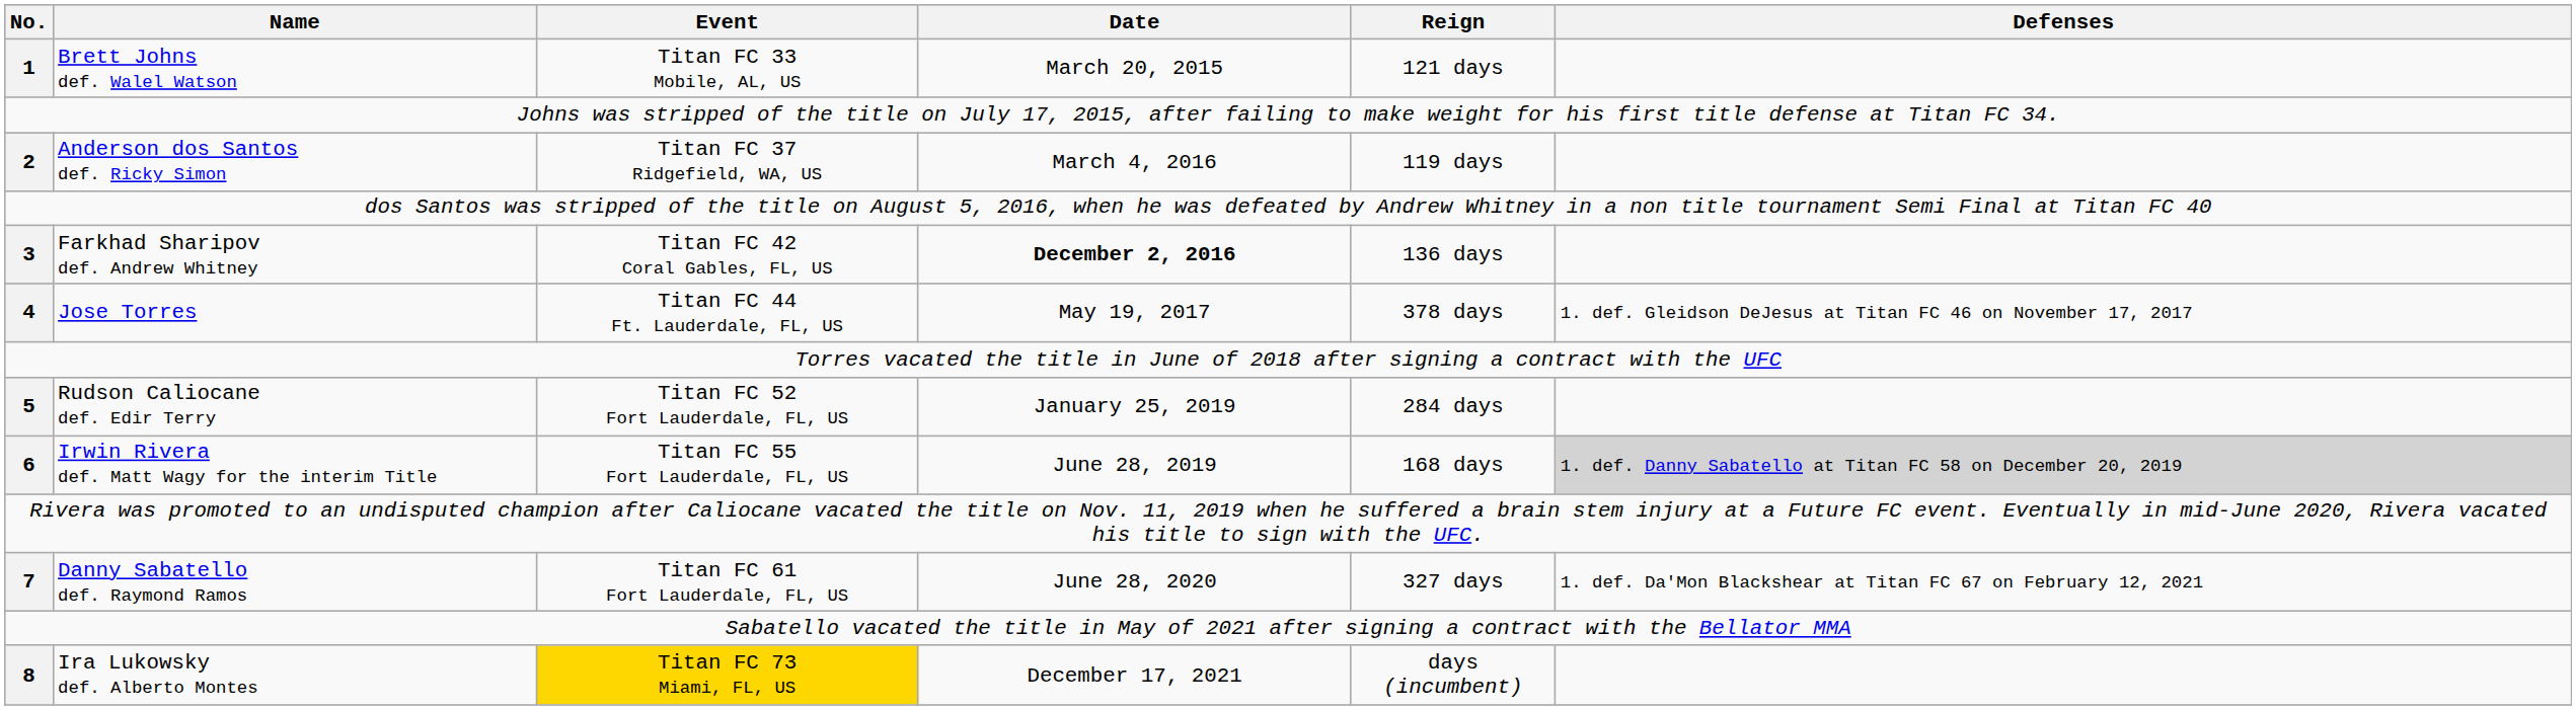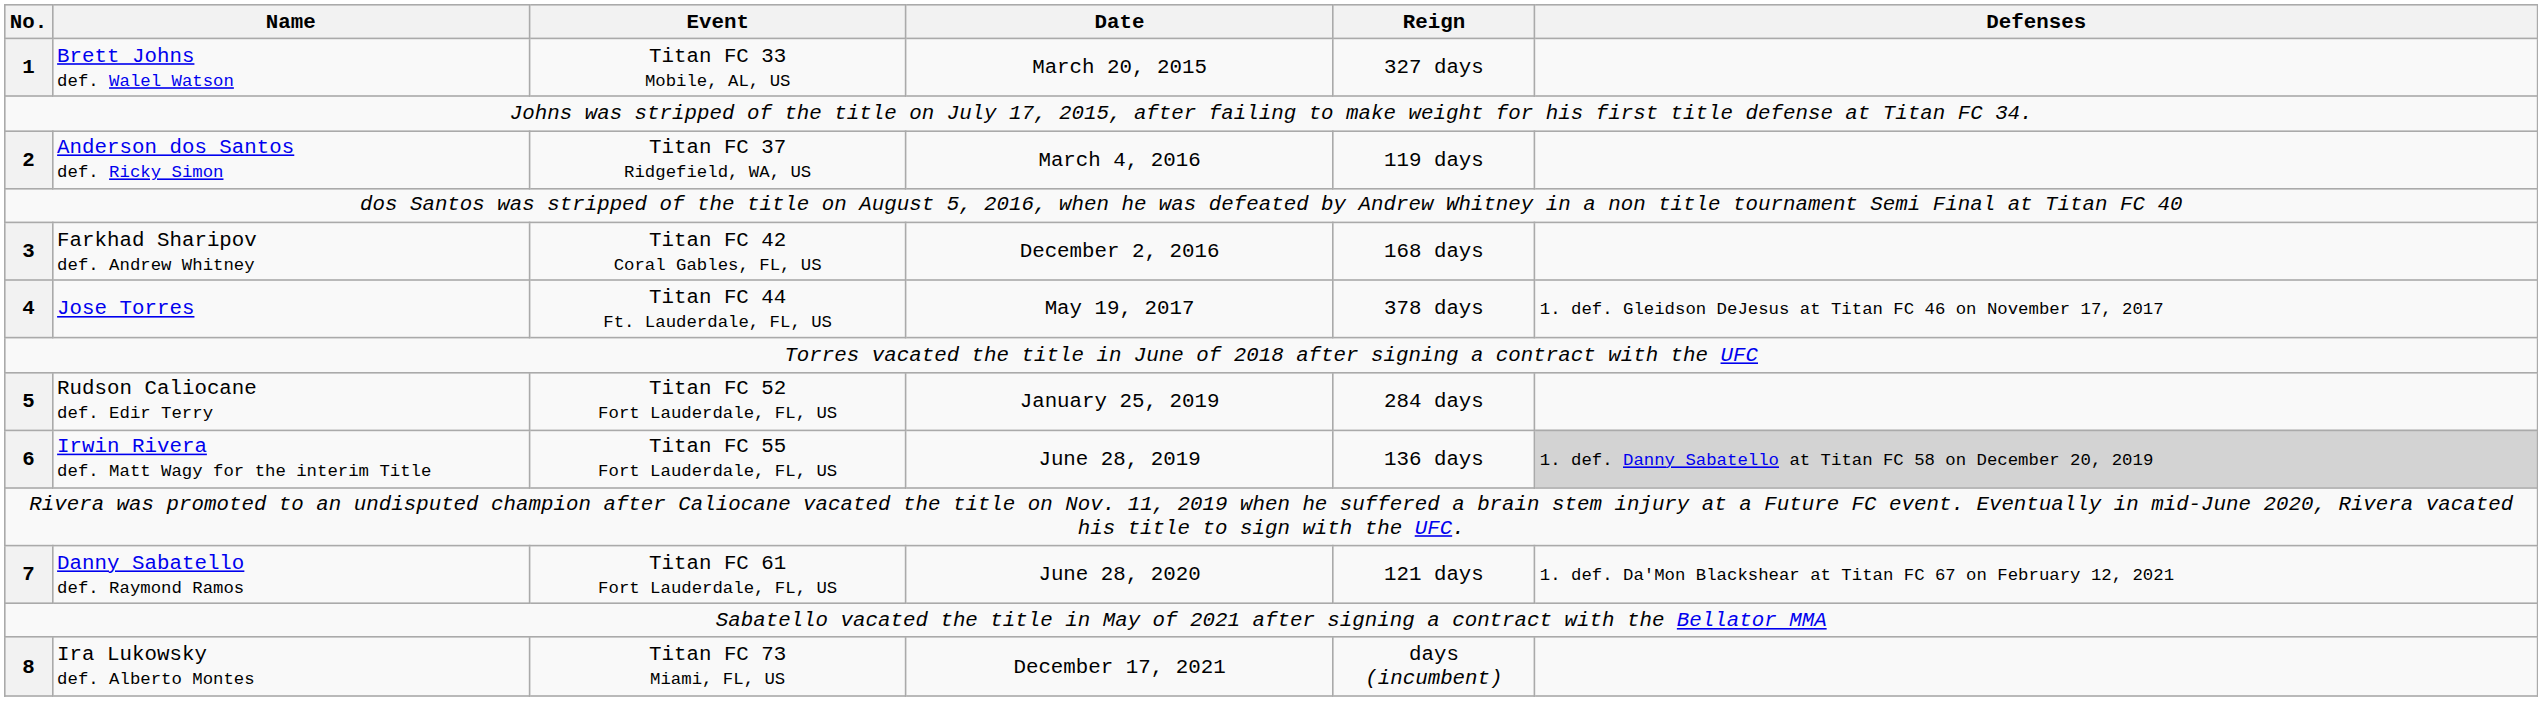 <table class="wikitable" width=100%>
 <tr>
 <th width=1%>No.</th>
 <th width=19%>Name</th>
 <th width=15%>Event</th>
 <th width=17%>Date</th>
 <th width=8%>Reign</th>
 <th width=40%>Defenses</th>
 </tr>
 <tr>
 <th>1</th>
 <td> <a href='#'>Brett Johns</a> <small> <br> def. <a href='#'>Walel Watson</a></small></td>
 <td align=center>Titan FC 33 <br><small> Mobile, AL, US </small></td>
 <td align=center>March 20, 2015</td>
-<td align=center>121 days</td>
+<td align=center>327 days</td>
 <td></td>
 </tr>
 <tr>
 <td align="center" colspan="6"><em>Johns was stripped of the title on July 17, 2015, after failing to make weight for his first title defense at Titan FC 34.</em></td>
 </tr>
 <tr>
 <th>2</th>
 <td> <a href='#'>Anderson dos Santos</a> <small> <br> def. <a href='#'>Ricky Simon</a></small></td>
 <td align=center>Titan FC 37 <br><small> Ridgefield, WA, US </small></td>
 <td align=center>March 4, 2016</td>
 <td align=center>119 days</td>
 <td></td>
 </tr>
 <tr>
 <td align="center" colspan="6"><em>dos Santos was stripped of the title on August 5, 2016, when he was defeated by Andrew Whitney in a non title tournament Semi Final at Titan FC 40</em></td>
 </tr>
 <tr>
 <th>3</th>
 <td> Farkhad Sharipov<br><small>def. Andrew Whitney</small></td>
 <td align=center>Titan FC 42 <br><small> Coral Gables, FL, US</small></td>
-<td align=center><strong>December 2, 2016</strong></td>
-<td align=center>136 days</td>
+<td align=center>December 2, 2016</td>
+<td align=center>168 days</td>
 <td></td>
 </tr>
 <tr>
 <th>4</th>
 <td> <a href='#'>Jose Torres</a></td>
 <td align=center>Titan FC 44 <br><small>  Ft. Lauderdale, FL, US</small></td>
 <td align=center>May 19, 2017</td>
 <td align=center>378 days</td>
 <td><small> 1. def. Gleidson DeJesus at Titan FC 46 on November 17, 2017 <br></small></td>
 </tr>
 <tr>
 <td align="center" colspan="6"><em>Torres vacated the title in June of 2018 after signing a contract with the <a href='#'>UFC</a></em></td>
 </tr>
 <tr>
 <th>5</th>
 <td> Rudson Caliocane<br><small>def. Edir Terry</small></td>
 <td align=center>Titan FC 52 <br><small> Fort Lauderdale, FL, US</small></td>
 <td align=center>January 25, 2019</td>
 <td align=center>284 days</td>
 <td></td>
 </tr>
 <tr>
 <th>6</th>
 <td> <a href='#'>Irwin Rivera</a> <br><small>def. Matt Wagy for the interim Title</small></td>
 <td align=center>Titan FC 55 <br><small> Fort Lauderdale, FL, US</small></td>
 <td align=center>June 28, 2019</td>
-<td align=center>168 days</td>
+<td align=center>136 days</td>
 <td style="background: lightgrey;"><small> 1. def. <a href='#'>Danny Sabatello</a> at Titan FC 58 on December 20, 2019 <br></small></td>
 </tr>
 <tr>
 <td align="center" colspan="6"><em>Rivera was promoted to an undisputed champion after Caliocane vacated the title on Nov. 11, 2019 when he suffered a brain stem injury at a Future FC event. Eventually in mid-June 2020, Rivera vacated his title to sign with the <a href='#'>UFC</a>.</em></td>
 </tr>
 <tr>
 <th>7</th>
 <td> <a href='#'>Danny Sabatello</a><br><small>def. Raymond Ramos</small></td>
 <td align=center>Titan FC 61 <br><small> Fort Lauderdale, FL, US</small></td>
 <td align=center>June 28, 2020</td>
-<td align=center>327 days</td>
+<td align=center>121 days</td>
 <td><small> 1. def. Da'Mon Blackshear at Titan FC 67 on February 12, 2021 <br></small></td>
 </tr>
 <tr>
 <td align="center" colspan="6"><em>Sabatello vacated the title in May of 2021 after signing a contract with the <a href='#'>Bellator MMA</a></em></td>
 </tr>
 <tr>
 <th>8</th>
 <td> Ira Lukowsky<br><small>def. Alberto Montes</small></td>
-<td align=center style="background: gold;">Titan FC 73 <br><small> Miami, FL, US</small></td>
+<td align=center>Titan FC 73 <br><small> Miami, FL, US</small></td>
 <td align=center>December 17, 2021</td>
 <td align=center> days<br><em>(incumbent)</em></td>
 <td></td>
 </tr>
 </table>
